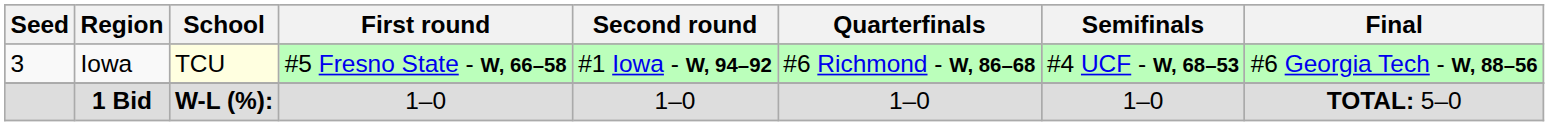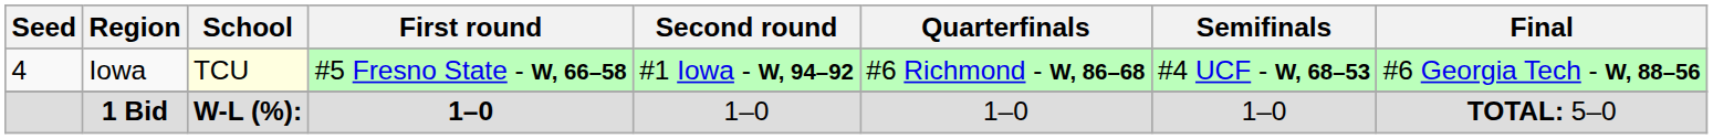 <table class="sortable wikitable" style="white-space:nowrap; font-size:90%;">
 <tr>
 <th>Seed</th>
 <th>Region</th>
 <th>School</th>
 <th>First round</th>
 <th>Second round</th>
 <th>Quarterfinals</th>
 <th>Semifinals</th>
 <th>Final</th>
 </tr>
 <tr>
-<td>3</td>
+<td>4</td>
 <td>Iowa</td>
 <td style="background: lightyellow;">TCU</td>
 <td style="background:#bfb;">#5 <a href='#'>Fresno State</a> - <small><strong>W, 66–58</strong></small></td>
 <td style="background:#bfb;">#1 <a href='#'>Iowa</a> - <small><strong>W, 94–92</strong></small></td>
 <td style="background:#bfb;">#6 <a href='#'>Richmond</a> - <small><strong>W, 86–68</strong></small></td>
 <td style="background:#bfb;">#4 <a href='#'>UCF</a> - <small><strong>W, 68–53</strong></small></td>
 <td style="background:#bfb;">#6 <a href='#'>Georgia Tech</a> - <small><strong>W, 88–56</strong></small></td>
 </tr>
 <tr>
 </tr>
 <tr class="sortbottom"  style="text-align:center; background:#ddd;">
 <td></td>
 <td><strong>1 Bid</strong></td>
 <td><strong>W-L (%):</strong></td>
-<td>1–0 </td>
+<td><strong>1–0 </strong></td>
 <td>1–0 </td>
 <td>1–0 </td>
 <td>1–0 </td>
 <td><strong>TOTAL:</strong> 5–0 </td>
 </tr>
 </table>
